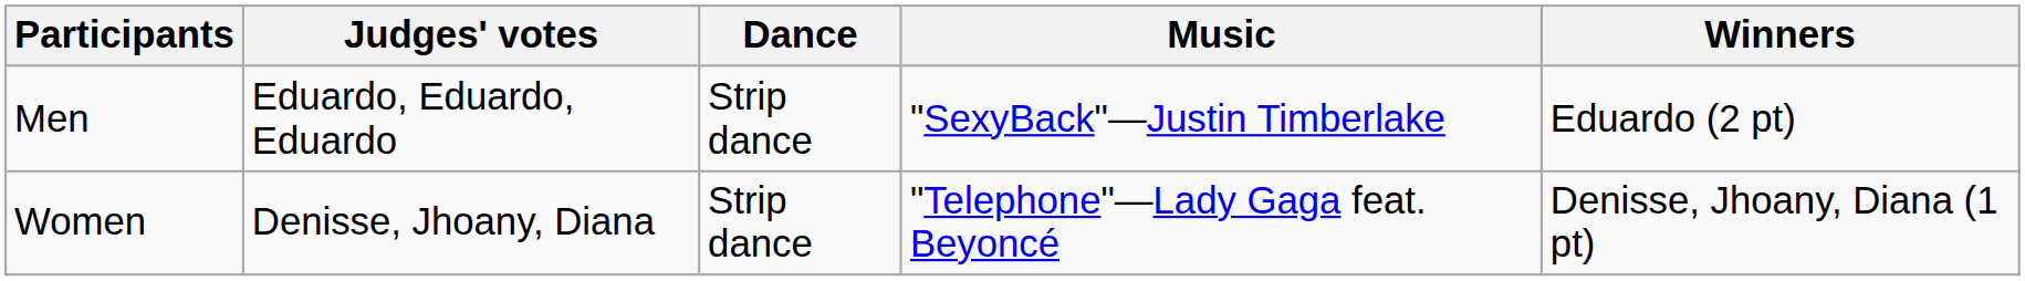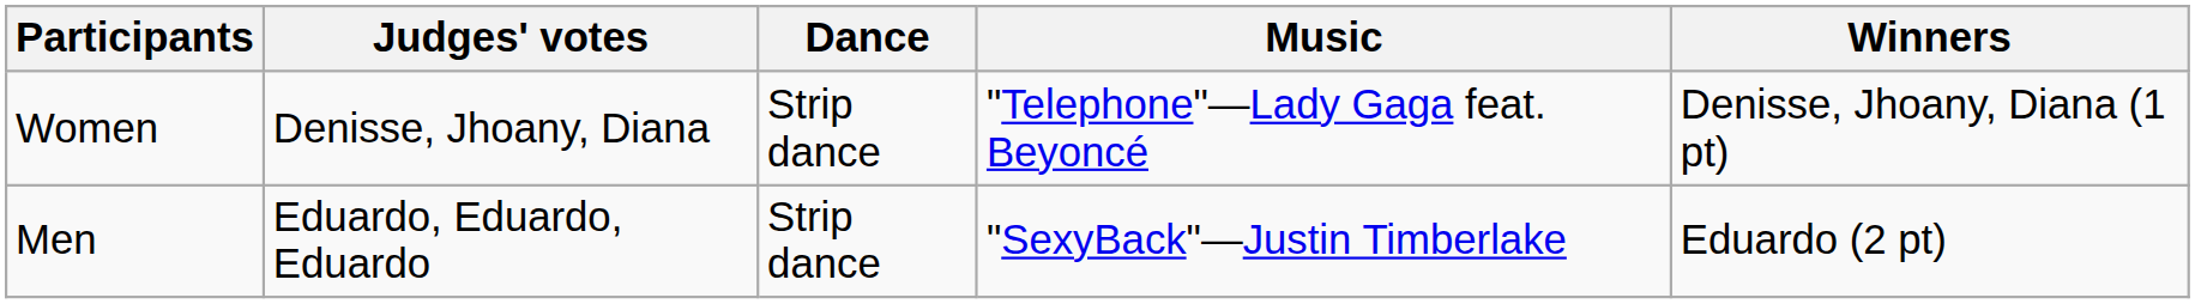 <table class="wikitable sortable" style="width: 95%;">
 <tr>
 <th>Participants</th>
 <th>Judges' votes</th>
 <th>Dance</th>
 <th>Music</th>
 <th>Winners</th>
 </tr>
 <tr>
+<td>Women</td>
+<td>Denisse, Jhoany, Diana</td>
+<td>Strip dance</td>
+<td>"<a href='#'>Telephone</a>"—<a href='#'>Lady Gaga</a> feat. <a href='#'>Beyoncé</a></td>
+<td>Denisse, Jhoany, Diana (1 pt)</td>
+</tr>
+<tr>
 <td>Men</td>
 <td>Eduardo, Eduardo, Eduardo</td>
 <td>Strip dance</td>
 <td>"<a href='#'>SexyBack</a>"—<a href='#'>Justin Timberlake</a></td>
 <td>Eduardo (2 pt)</td>
 </tr>
-<tr>
-<td>Women</td>
-<td>Denisse, Jhoany, Diana</td>
-<td>Strip dance</td>
-<td>"<a href='#'>Telephone</a>"—<a href='#'>Lady Gaga</a> feat. <a href='#'>Beyoncé</a></td>
-<td>Denisse, Jhoany, Diana (1 pt)</td>
-</tr>
 </table>
